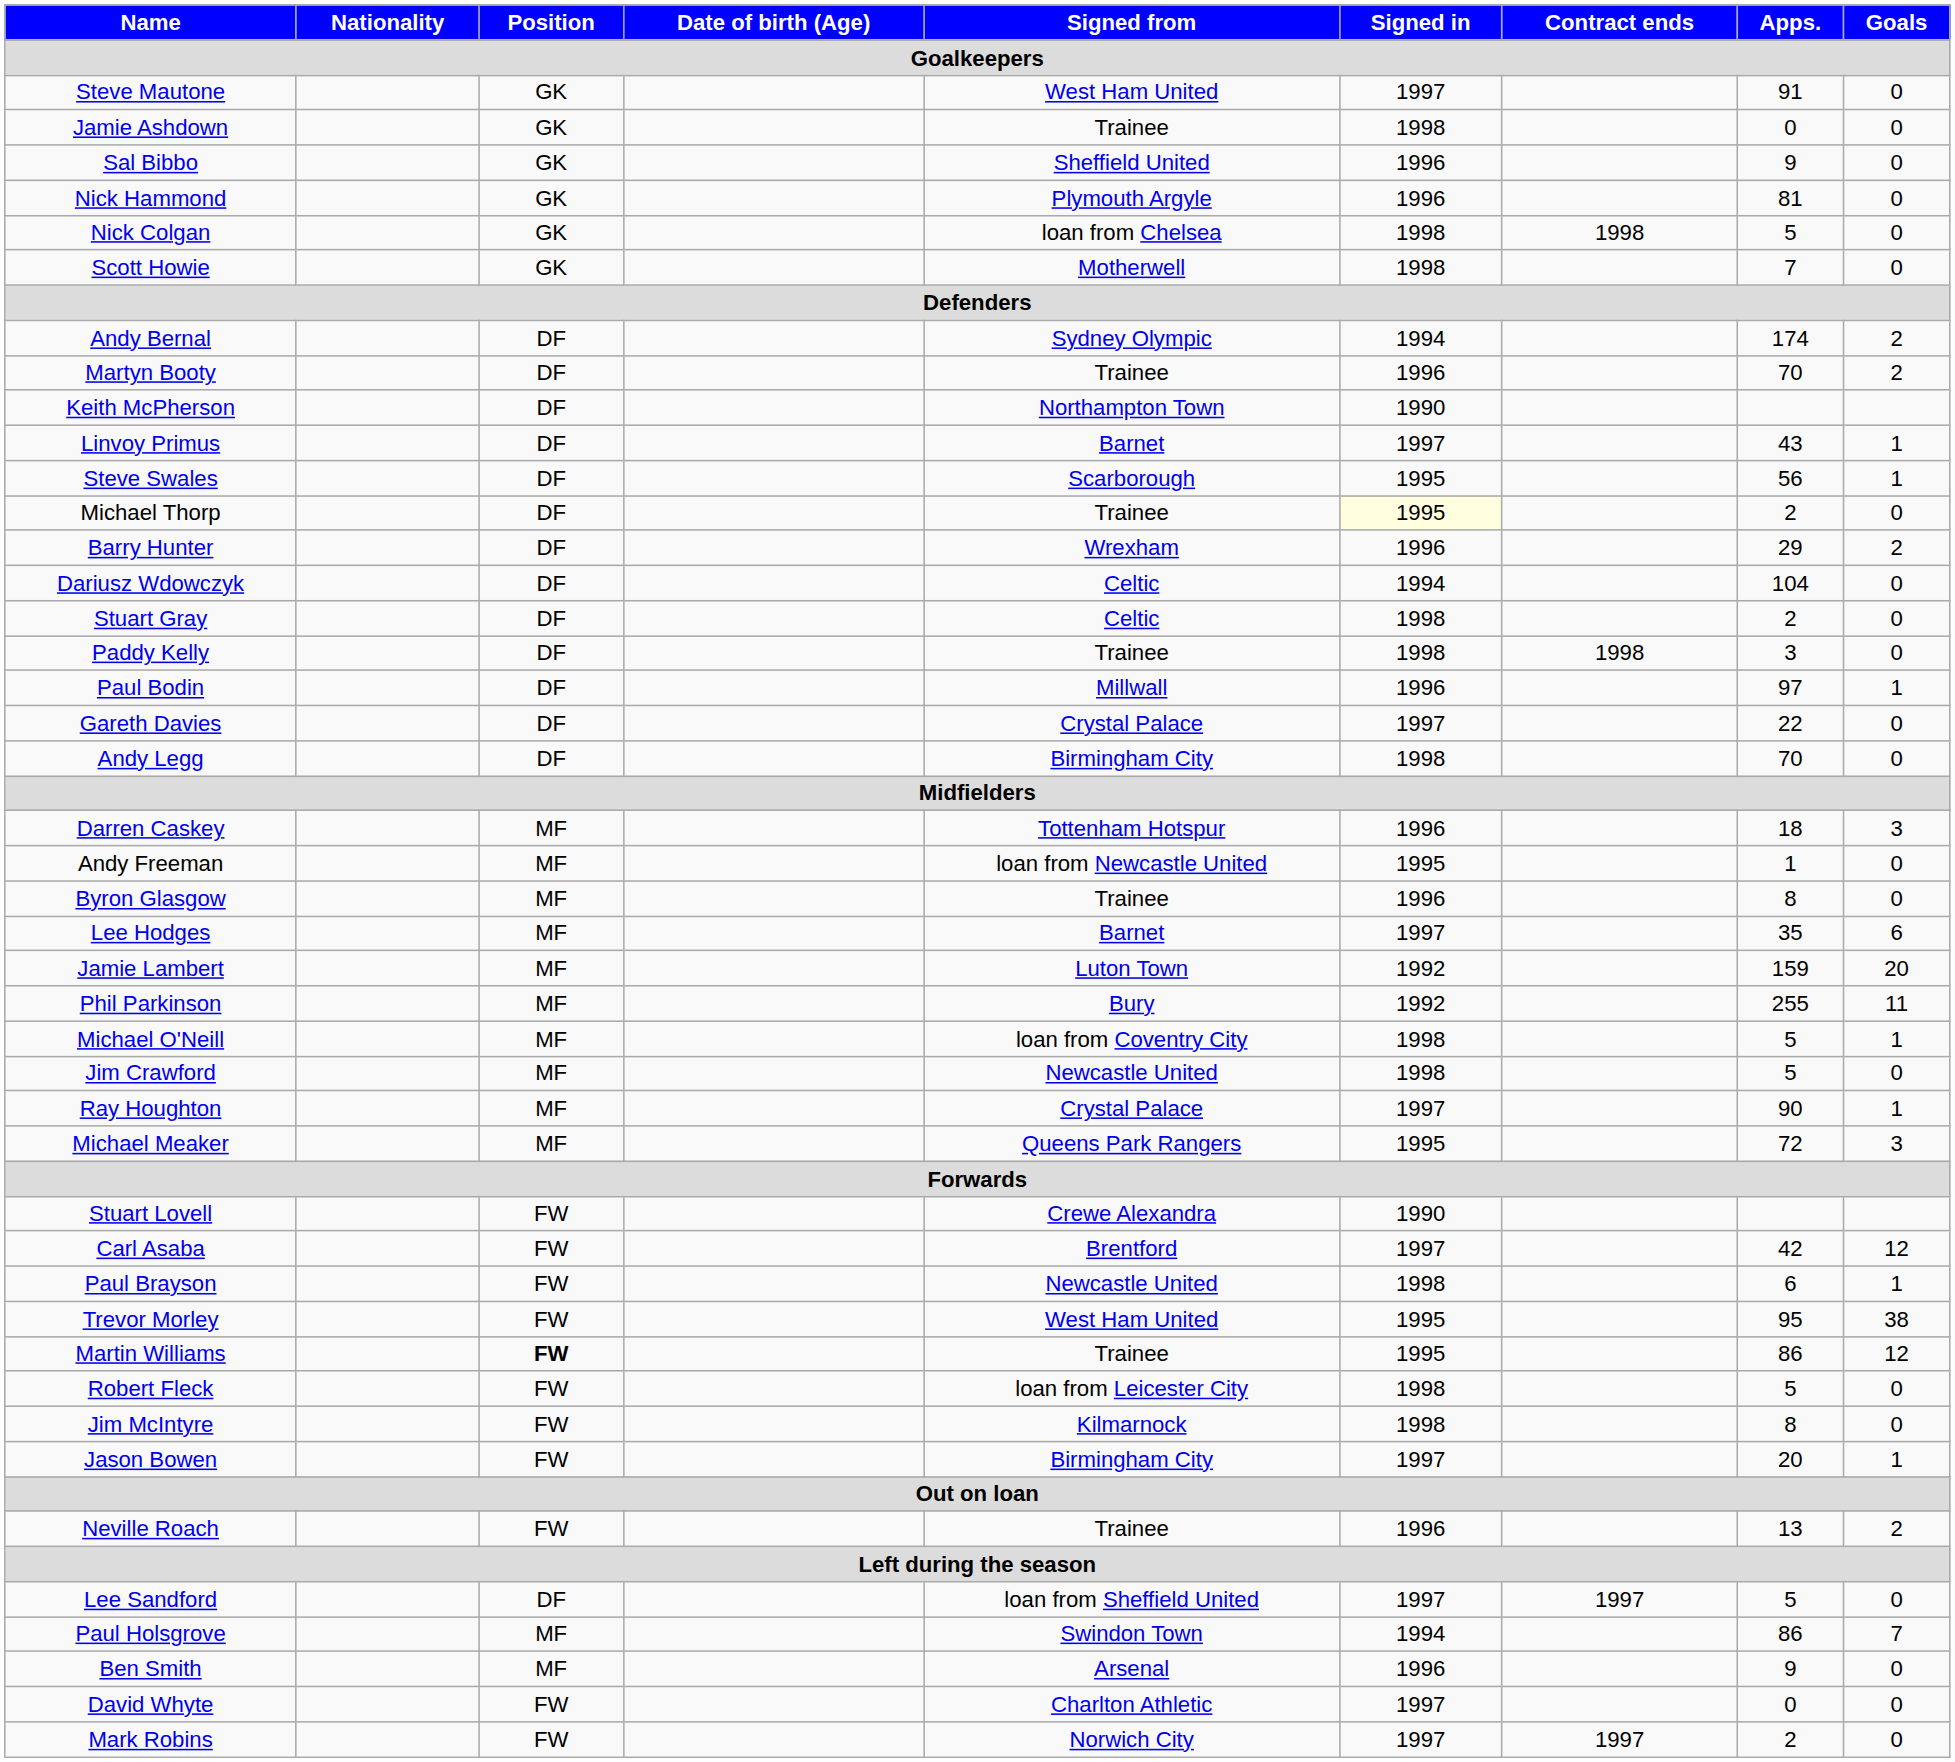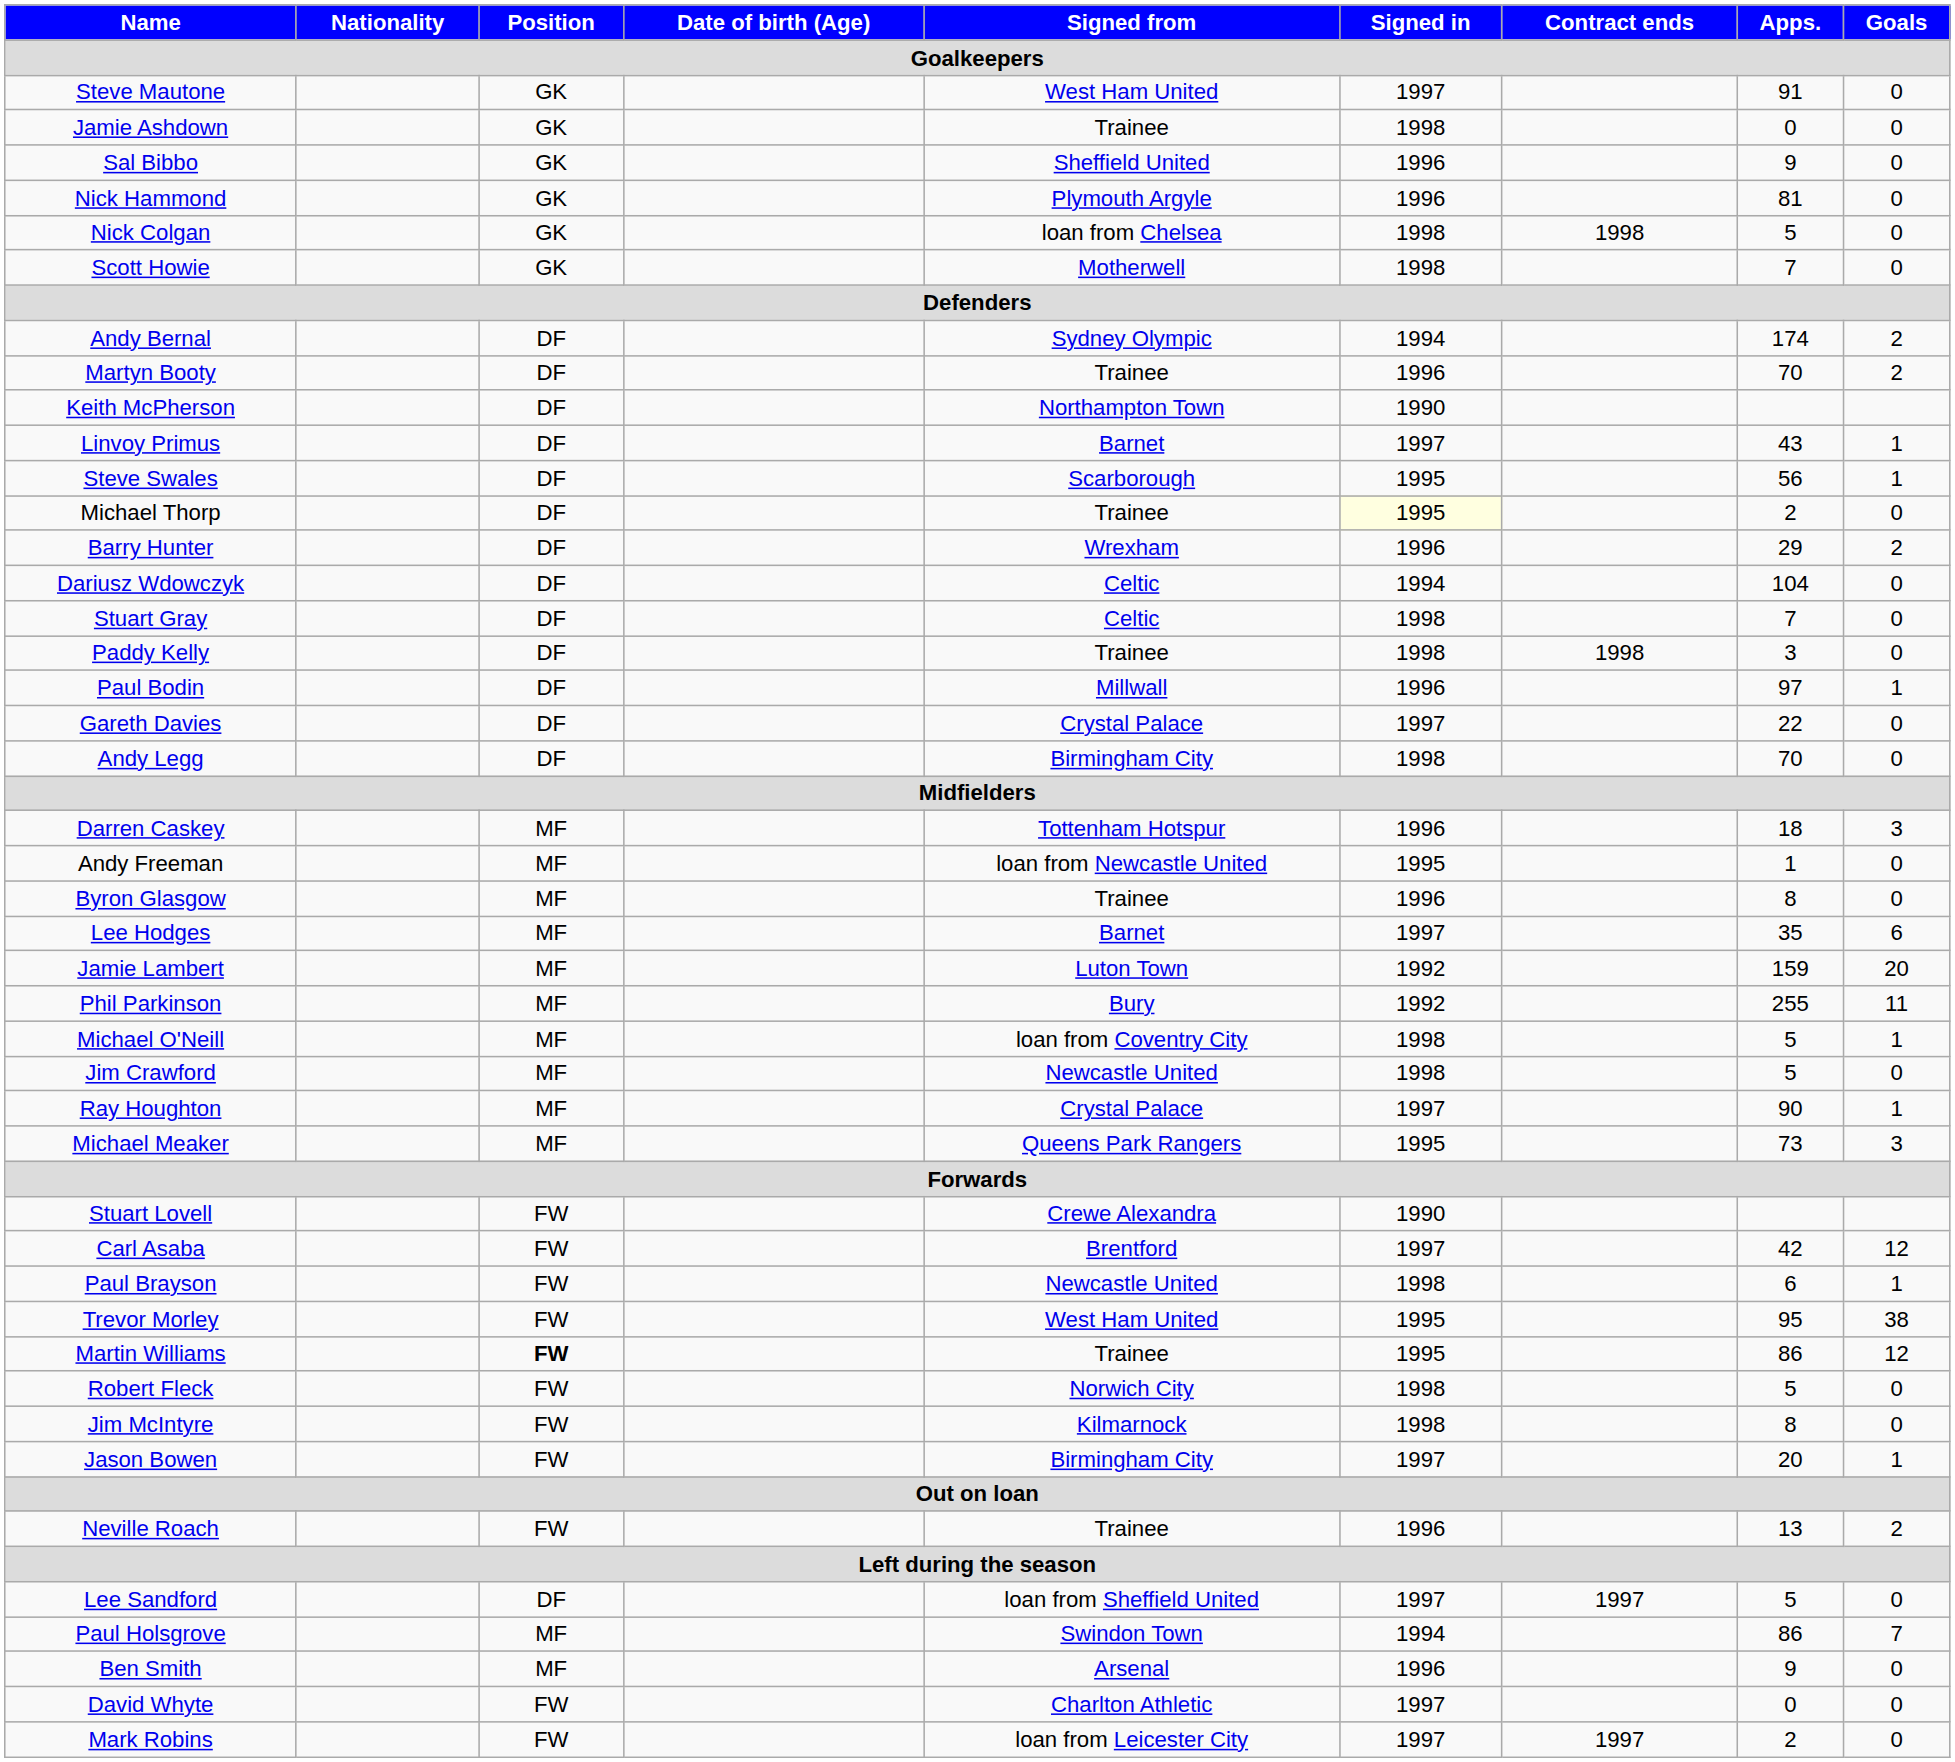 <table class="wikitable"  style="text-align:center; font-size:90%; width:100%;">
 <tr>
 <th style="background:#00f; color:white; text-align:center;">Name</th>
 <th style="background:#00f; color:white; text-align:center;">Nationality</th>
 <th style="background:#00f; color:white; text-align:center;">Position</th>
 <th style="background:#00f; color:white; text-align:center;">Date of birth (Age)</th>
 <th style="background:#00f; color:white; text-align:center;">Signed from</th>
 <th style="background:#00f; color:white; text-align:center;">Signed in</th>
 <th style="background:#00f; color:white; text-align:center;">Contract ends</th>
 <th style="background:#00f; color:white; text-align:center;">Apps.</th>
 <th style="background:#00f; color:white; text-align:center;">Goals</th>
 </tr>
 <tr>
 <th colspan="11"  style="background:#dcdcdc; text-align:center;">Goalkeepers</th>
 </tr>
 <tr>
 <td><a href='#'>Steve Mautone</a></td>
 <td></td>
 <td>GK</td>
 <td></td>
 <td><a href='#'>West Ham United</a></td>
 <td>1997</td>
 <td></td>
 <td>91</td>
 <td>0</td>
 </tr>
 <tr>
 <td><a href='#'>Jamie Ashdown</a></td>
 <td></td>
 <td>GK</td>
 <td></td>
 <td>Trainee</td>
 <td>1998</td>
 <td></td>
 <td>0</td>
 <td>0</td>
 </tr>
 <tr>
 <td><a href='#'>Sal Bibbo</a></td>
 <td></td>
 <td>GK</td>
 <td></td>
 <td><a href='#'>Sheffield United</a></td>
 <td>1996</td>
 <td></td>
 <td>9</td>
 <td>0</td>
 </tr>
 <tr>
 <td><a href='#'>Nick Hammond</a></td>
 <td></td>
 <td>GK</td>
 <td></td>
 <td><a href='#'>Plymouth Argyle</a></td>
 <td>1996</td>
 <td></td>
 <td>81</td>
 <td>0</td>
 </tr>
 <tr>
 <td><a href='#'>Nick Colgan</a></td>
 <td></td>
 <td>GK</td>
 <td></td>
 <td>loan from <a href='#'>Chelsea</a></td>
 <td>1998</td>
 <td>1998</td>
 <td>5</td>
 <td>0</td>
 </tr>
 <tr>
 <td><a href='#'>Scott Howie</a></td>
 <td></td>
 <td>GK</td>
 <td></td>
 <td><a href='#'>Motherwell</a></td>
 <td>1998</td>
 <td></td>
 <td>7</td>
 <td>0</td>
 </tr>
 <tr>
 <th colspan="11"  style="background:#dcdcdc; text-align:center;">Defenders</th>
 </tr>
 <tr>
 <td><a href='#'>Andy Bernal</a></td>
 <td></td>
 <td>DF</td>
 <td></td>
 <td><a href='#'>Sydney Olympic</a></td>
 <td>1994</td>
 <td></td>
 <td>174</td>
 <td>2</td>
 </tr>
 <tr>
 <td><a href='#'>Martyn Booty</a></td>
 <td></td>
 <td>DF</td>
 <td></td>
 <td>Trainee</td>
 <td>1996</td>
 <td></td>
 <td>70</td>
 <td>2</td>
 </tr>
 <tr>
 <td><a href='#'>Keith McPherson</a></td>
 <td></td>
 <td>DF</td>
 <td></td>
 <td><a href='#'>Northampton Town</a></td>
 <td>1990</td>
 <td></td>
 <td></td>
 <td></td>
 </tr>
 <tr>
 <td><a href='#'>Linvoy Primus</a></td>
 <td></td>
 <td>DF</td>
 <td></td>
 <td><a href='#'>Barnet</a></td>
 <td>1997</td>
 <td></td>
 <td>43</td>
 <td>1</td>
 </tr>
 <tr>
 <td><a href='#'>Steve Swales</a></td>
 <td></td>
 <td>DF</td>
 <td></td>
 <td><a href='#'>Scarborough</a></td>
 <td>1995</td>
 <td></td>
 <td>56</td>
 <td>1</td>
 </tr>
 <tr>
 <td>Michael Thorp</td>
 <td></td>
 <td>DF</td>
 <td></td>
 <td>Trainee</td>
 <td style="background: lightyellow;">1995</td>
 <td></td>
 <td>2</td>
 <td>0</td>
 </tr>
 <tr>
 <td><a href='#'>Barry Hunter</a></td>
 <td></td>
 <td>DF</td>
 <td></td>
 <td><a href='#'>Wrexham</a></td>
 <td>1996</td>
 <td></td>
 <td>29</td>
 <td>2</td>
 </tr>
 <tr>
 <td><a href='#'>Dariusz Wdowczyk</a></td>
 <td></td>
 <td>DF</td>
 <td></td>
 <td><a href='#'>Celtic</a></td>
 <td>1994</td>
 <td></td>
 <td>104</td>
 <td>0</td>
 </tr>
 <tr>
 <td><a href='#'>Stuart Gray</a></td>
 <td></td>
 <td>DF</td>
 <td></td>
 <td><a href='#'>Celtic</a></td>
 <td>1998</td>
 <td></td>
-<td>2</td>
+<td>7</td>
 <td>0</td>
 </tr>
 <tr>
 <td><a href='#'>Paddy Kelly</a></td>
 <td></td>
 <td>DF</td>
 <td></td>
 <td>Trainee</td>
 <td>1998</td>
 <td>1998</td>
 <td>3</td>
 <td>0</td>
 </tr>
 <tr>
 <td><a href='#'>Paul Bodin</a></td>
 <td></td>
 <td>DF</td>
 <td></td>
 <td><a href='#'>Millwall</a></td>
 <td>1996</td>
 <td></td>
 <td>97</td>
 <td>1</td>
 </tr>
 <tr>
 <td><a href='#'>Gareth Davies</a></td>
 <td></td>
 <td>DF</td>
 <td></td>
 <td><a href='#'>Crystal Palace</a></td>
 <td>1997</td>
 <td></td>
 <td>22</td>
 <td>0</td>
 </tr>
 <tr>
 <td><a href='#'>Andy Legg</a></td>
 <td></td>
 <td>DF</td>
 <td></td>
 <td><a href='#'>Birmingham City</a></td>
 <td>1998</td>
 <td></td>
 <td>70</td>
 <td>0</td>
 </tr>
 <tr>
 <th colspan="11"  style="background:#dcdcdc; text-align:center;">Midfielders</th>
 </tr>
 <tr>
 <td><a href='#'>Darren Caskey</a></td>
 <td></td>
 <td>MF</td>
 <td></td>
 <td><a href='#'>Tottenham Hotspur</a></td>
 <td>1996</td>
 <td></td>
 <td>18</td>
 <td>3</td>
 </tr>
 <tr>
 <td>Andy Freeman</td>
 <td></td>
 <td>MF</td>
 <td></td>
 <td>loan from <a href='#'>Newcastle United</a></td>
 <td>1995</td>
 <td></td>
 <td>1</td>
 <td>0</td>
 </tr>
 <tr>
 <td><a href='#'>Byron Glasgow</a></td>
 <td></td>
 <td>MF</td>
 <td></td>
 <td>Trainee</td>
 <td>1996</td>
 <td></td>
 <td>8</td>
 <td>0</td>
 </tr>
 <tr>
 <td><a href='#'>Lee Hodges</a></td>
 <td></td>
 <td>MF</td>
 <td></td>
 <td><a href='#'>Barnet</a></td>
 <td>1997</td>
 <td></td>
 <td>35</td>
 <td>6</td>
 </tr>
 <tr>
 <td><a href='#'>Jamie Lambert</a></td>
 <td></td>
 <td>MF</td>
 <td></td>
 <td><a href='#'>Luton Town</a></td>
 <td>1992</td>
 <td></td>
 <td>159</td>
 <td>20</td>
 </tr>
 <tr>
 <td><a href='#'>Phil Parkinson</a></td>
 <td></td>
 <td>MF</td>
 <td></td>
 <td><a href='#'>Bury</a></td>
 <td>1992</td>
 <td></td>
 <td>255</td>
 <td>11</td>
 </tr>
 <tr>
 <td><a href='#'>Michael O'Neill</a></td>
 <td></td>
 <td>MF</td>
 <td></td>
 <td>loan from <a href='#'>Coventry City</a></td>
 <td>1998</td>
 <td></td>
 <td>5</td>
 <td>1</td>
 </tr>
 <tr>
 <td><a href='#'>Jim Crawford</a></td>
 <td></td>
 <td>MF</td>
 <td></td>
 <td><a href='#'>Newcastle United</a></td>
 <td>1998</td>
 <td></td>
 <td>5</td>
 <td>0</td>
 </tr>
 <tr>
 <td><a href='#'>Ray Houghton</a></td>
 <td></td>
 <td>MF</td>
 <td></td>
 <td><a href='#'>Crystal Palace</a></td>
 <td>1997</td>
 <td></td>
 <td>90</td>
 <td>1</td>
 </tr>
 <tr>
 <td><a href='#'>Michael Meaker</a></td>
 <td></td>
 <td>MF</td>
 <td></td>
 <td><a href='#'>Queens Park Rangers</a></td>
 <td>1995</td>
 <td></td>
-<td>72</td>
+<td>73</td>
 <td>3</td>
 </tr>
 <tr>
 <th colspan="11"  style="background:#dcdcdc; text-align:center;">Forwards</th>
 </tr>
 <tr>
 <td><a href='#'>Stuart Lovell</a></td>
 <td></td>
 <td>FW</td>
 <td></td>
 <td><a href='#'>Crewe Alexandra</a></td>
 <td>1990</td>
 <td></td>
 <td></td>
 <td></td>
 </tr>
 <tr>
 <td><a href='#'>Carl Asaba</a></td>
 <td></td>
 <td>FW</td>
 <td></td>
 <td><a href='#'>Brentford</a></td>
 <td>1997</td>
 <td></td>
 <td>42</td>
 <td>12</td>
 </tr>
 <tr>
 <td><a href='#'>Paul Brayson</a></td>
 <td></td>
 <td>FW</td>
 <td></td>
 <td><a href='#'>Newcastle United</a></td>
 <td>1998</td>
 <td></td>
 <td>6</td>
 <td>1</td>
 </tr>
 <tr>
 <td><a href='#'>Trevor Morley</a></td>
 <td></td>
 <td>FW</td>
 <td></td>
 <td><a href='#'>West Ham United</a></td>
 <td>1995</td>
 <td></td>
 <td>95</td>
 <td>38</td>
 </tr>
 <tr>
 <td><a href='#'>Martin Williams</a></td>
 <td></td>
 <td><strong>FW</strong></td>
 <td></td>
 <td>Trainee</td>
 <td>1995</td>
 <td></td>
 <td>86</td>
 <td>12</td>
 </tr>
 <tr>
 <td><a href='#'>Robert Fleck</a></td>
 <td></td>
 <td>FW</td>
 <td></td>
-<td>loan from <a href='#'>Leicester City</a></td>
+<td><a href='#'>Norwich City</a></td>
 <td>1998</td>
 <td></td>
 <td>5</td>
 <td>0</td>
 </tr>
 <tr>
 <td><a href='#'>Jim McIntyre</a></td>
 <td></td>
 <td>FW</td>
 <td></td>
 <td><a href='#'>Kilmarnock</a></td>
 <td>1998</td>
 <td></td>
 <td>8</td>
 <td>0</td>
 </tr>
 <tr>
 <td><a href='#'>Jason Bowen</a></td>
 <td></td>
 <td>FW</td>
 <td></td>
 <td><a href='#'>Birmingham City</a></td>
 <td>1997</td>
 <td></td>
 <td>20</td>
 <td>1</td>
 </tr>
 <tr>
 <th colspan="11"  style="background:#dcdcdc; text-align:center;">Out on loan</th>
 </tr>
 <tr>
 <td><a href='#'>Neville Roach</a></td>
 <td></td>
 <td>FW</td>
 <td></td>
 <td>Trainee</td>
 <td>1996</td>
 <td></td>
 <td>13</td>
 <td>2</td>
 </tr>
 <tr>
 <th colspan="11"  style="background:#dcdcdc; text-align:center;">Left during the season</th>
 </tr>
 <tr>
 <td><a href='#'>Lee Sandford</a></td>
 <td></td>
 <td>DF</td>
 <td></td>
 <td>loan from <a href='#'>Sheffield United</a></td>
 <td>1997</td>
 <td>1997</td>
 <td>5</td>
 <td>0</td>
 </tr>
 <tr>
 <td><a href='#'>Paul Holsgrove</a></td>
 <td></td>
 <td>MF</td>
 <td></td>
 <td><a href='#'>Swindon Town</a></td>
 <td>1994</td>
 <td></td>
 <td>86</td>
 <td>7</td>
 </tr>
 <tr>
 <td><a href='#'>Ben Smith</a></td>
 <td></td>
 <td>MF</td>
 <td></td>
 <td><a href='#'>Arsenal</a></td>
 <td>1996</td>
 <td></td>
 <td>9</td>
 <td>0</td>
 </tr>
 <tr>
 <td><a href='#'>David Whyte</a></td>
 <td></td>
 <td>FW</td>
 <td></td>
 <td><a href='#'>Charlton Athletic</a></td>
 <td>1997</td>
 <td></td>
 <td>0</td>
 <td>0</td>
 </tr>
 <tr>
 <td><a href='#'>Mark Robins</a></td>
 <td></td>
 <td>FW</td>
 <td></td>
-<td><a href='#'>Norwich City</a></td>
+<td>loan from <a href='#'>Leicester City</a></td>
 <td>1997</td>
 <td>1997</td>
 <td>2</td>
 <td>0</td>
 </tr>
 </table>
